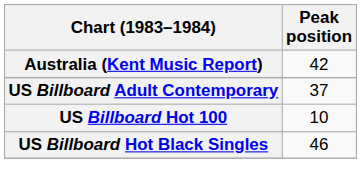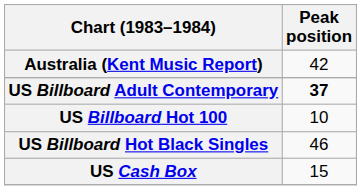 <table class="wikitable sortable plainrowheaders" style="text-align:center">
 <tr>
 <th scope="col">Chart (1983–1984)</th>
 <th scope="col">Peak<br>position</th>
 </tr>
 <tr>
 <th scope="row">Australia (<a href='#'>Kent Music Report</a>)</th>
 <td>42</td>
 </tr>
 <tr>
 </tr>
 <tr>
 </tr>
 <tr>
 </tr>
 <tr>
 </tr>
 <tr>
 </tr>
 <tr>
 </tr>
 <tr>
 </tr>
 <tr>
 <th scope="row">US <em>Billboard</em> <a href='#'>Adult Contemporary</a></th>
-<td>37</td>
+<td><strong>37</strong></td>
 </tr>
 <tr>
 <th scope="row">US <a href='#'><em>Billboard</em> Hot 100</a></th>
 <td>10</td>
 </tr>
 <tr>
 <th scope="row">US <em>Billboard</em> <a href='#'>Hot Black Singles</a></th>
 <td>46</td>
 </tr>
 <tr>
+<th scope="row">US <em><a href='#'>Cash Box</a></em></th>
+<td>15</td>
+</tr>
+<tr>
 </tr>
 </table>
